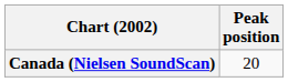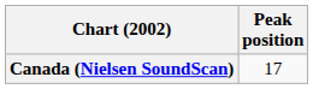 <table class="wikitable plainrowheaders" style="text-align:center">
 <tr>
 <th>Chart (2002)</th>
 <th>Peak<br>position</th>
 </tr>
 <tr>
 <th scope="row">Canada (<a href='#'>Nielsen SoundScan</a>)</th>
-<td>20</td>
+<td>17</td>
 </tr>
 </table>
